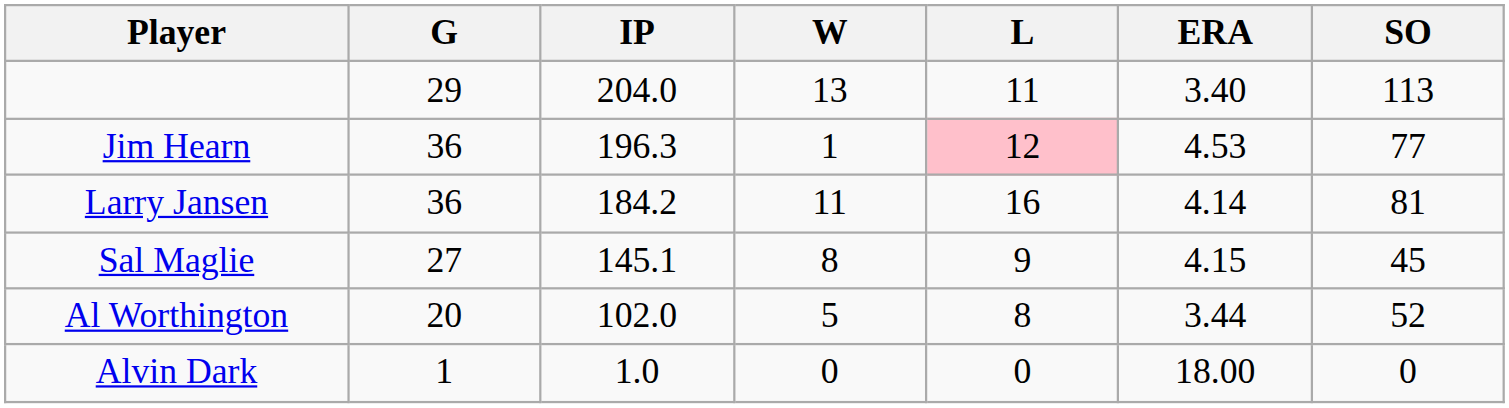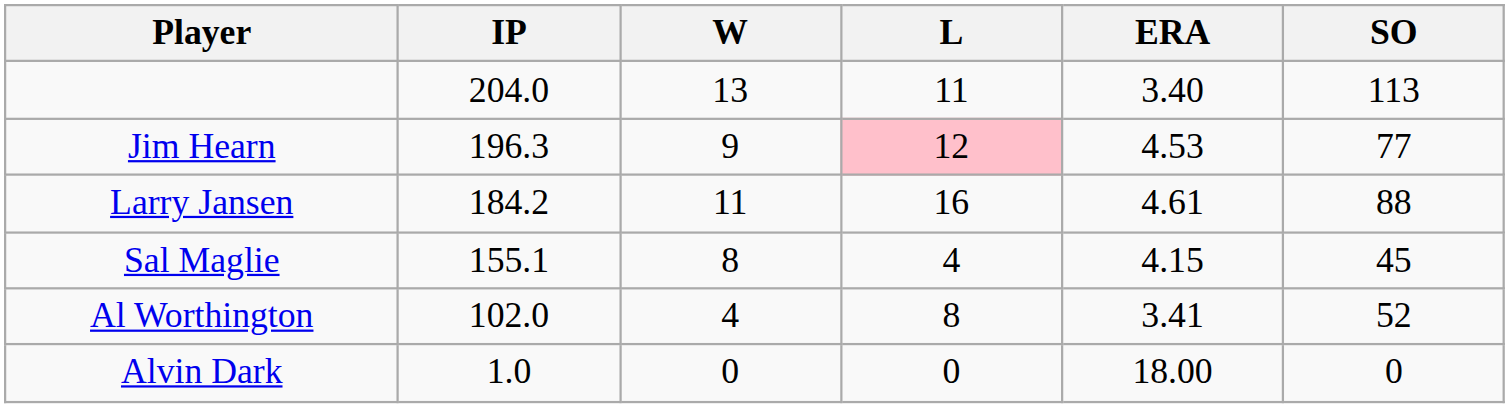 <table class="wikitable sortable">
 <tr>
 <th bgcolor="#DDDDFF" width="16%">Player</th>
-<th bgcolor="#DDDDFF" width="9%">G</th>
 <th bgcolor="#DDDDFF" width="9%">IP</th>
 <th bgcolor="#DDDDFF" width="9%">W</th>
 <th bgcolor="#DDDDFF" width="9%">L</th>
 <th bgcolor="#DDDDFF" width="9%">ERA</th>
 <th bgcolor="#DDDDFF" width="9%">SO</th>
 </tr>
 <tr align="center">
 <td></td>
-<td>29</td>
 <td>204.0</td>
 <td>13</td>
 <td>11</td>
 <td>3.40</td>
 <td>113</td>
 </tr>
 <tr align="center">
 <td><a href='#'>Jim Hearn</a></td>
-<td>36</td>
 <td>196.3</td>
-<td>1</td>
+<td>9</td>
 <td style="background: pink;">12</td>
 <td>4.53</td>
 <td>77</td>
 </tr>
 <tr align="center">
 <td><a href='#'>Larry Jansen</a></td>
-<td>36</td>
 <td>184.2</td>
 <td>11</td>
 <td>16</td>
-<td>4.14</td>
-<td>81</td>
+<td>4.61</td>
+<td>88</td>
 </tr>
 <tr align="center">
 <td><a href='#'>Sal Maglie</a></td>
-<td>27</td>
-<td>145.1</td>
+<td>155.1</td>
 <td>8</td>
-<td>9</td>
+<td>4</td>
 <td>4.15</td>
 <td>45</td>
 </tr>
 <tr align="center">
 <td><a href='#'>Al Worthington</a></td>
-<td>20</td>
 <td>102.0</td>
-<td>5</td>
+<td>4</td>
 <td>8</td>
-<td>3.44</td>
+<td>3.41</td>
 <td>52</td>
 </tr>
 <tr align="center">
 <td><a href='#'>Alvin Dark</a></td>
-<td>1</td>
 <td>1.0</td>
 <td>0</td>
 <td>0</td>
 <td>18.00</td>
 <td>0</td>
 </tr>
 </table>
